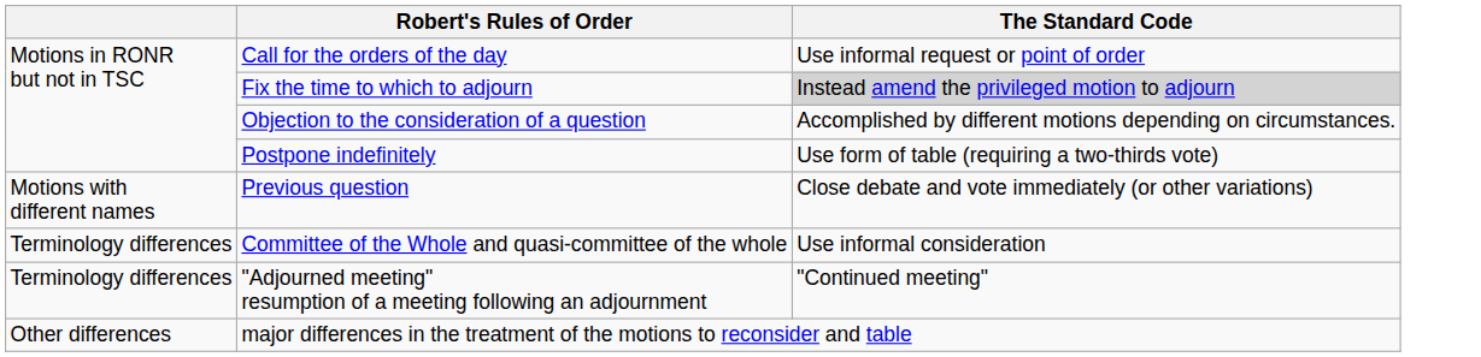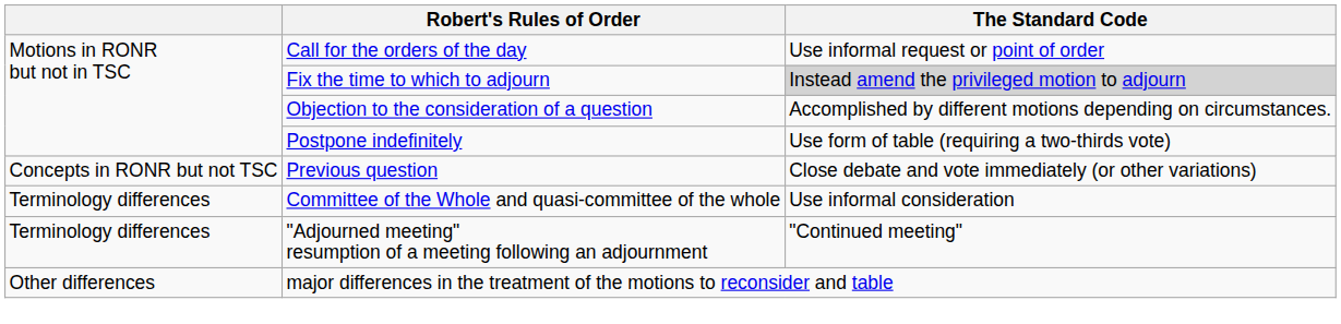 <table class="wikitable">
 <tr>
 <th></th>
 <th>Robert's Rules of Order</th>
 <th>The Standard Code</th>
 </tr>
 <tr>
 <td rowspan="4" valign="top">Motions in RONR<br>but not in TSC</td>
 <td valign="top"><a href='#'>Call for the orders of the day</a></td>
 <td valign="top">Use informal request or <a href='#'>point of order</a></td>
 </tr>
 <tr>
 <td valign="top"><a href='#'>Fix the time to which to adjourn</a></td>
 <td valign="top" style="background: lightgrey;">Instead <a href='#'>amend</a> the <a href='#'>privileged motion</a> to <a href='#'>adjourn</a></td>
 </tr>
 <tr>
 <td valign="top"><a href='#'>Objection to the consideration of a question</a></td>
 <td valign="top">Accomplished by different motions depending on circumstances.</td>
 </tr>
 <tr>
 <td valign="top"><a href='#'>Postpone indefinitely</a></td>
 <td valign="top">Use form of table (requiring a two-thirds vote)</td>
 </tr>
 <tr>
-<td valign="top">Motions with<br>different names</td>
+<td valign="top">Concepts in RONR but not TSC</td>
 <td valign="top"><a href='#'>Previous question</a></td>
 <td valign="top">Close debate and vote immediately (or other variations)</td>
 </tr>
 <tr>
 <td valign="top">Terminology differences</td>
 <td valign="top"><a href='#'>Committee of the Whole</a> and quasi-committee of the whole</td>
 <td valign="top">Use informal consideration</td>
 </tr>
 <tr>
 <td valign="top">Terminology differences</td>
 <td valign="top">"Adjourned meeting"<br>resumption of a meeting following an adjournment</td>
 <td valign="top">"Continued meeting"</td>
 </tr>
 <tr>
 <td valign="top">Other differences</td>
 <td colspan="2" valign="top">major differences in the treatment of the motions to <a href='#'>reconsider</a> and <a href='#'>table</a></td>
 </tr>
 </table>
